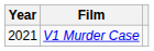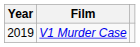 <table class="wikitable sortable">
 <tr>
 <th>Year</th>
 <th>Film</th>
 <th></th>
 </tr>
 <tr>
-<td>2021</td>
+<td>2019</td>
 <td><em><a href='#'>V1 Murder Case</a></em></td>
 <td></td>
 </tr>
 </table>
